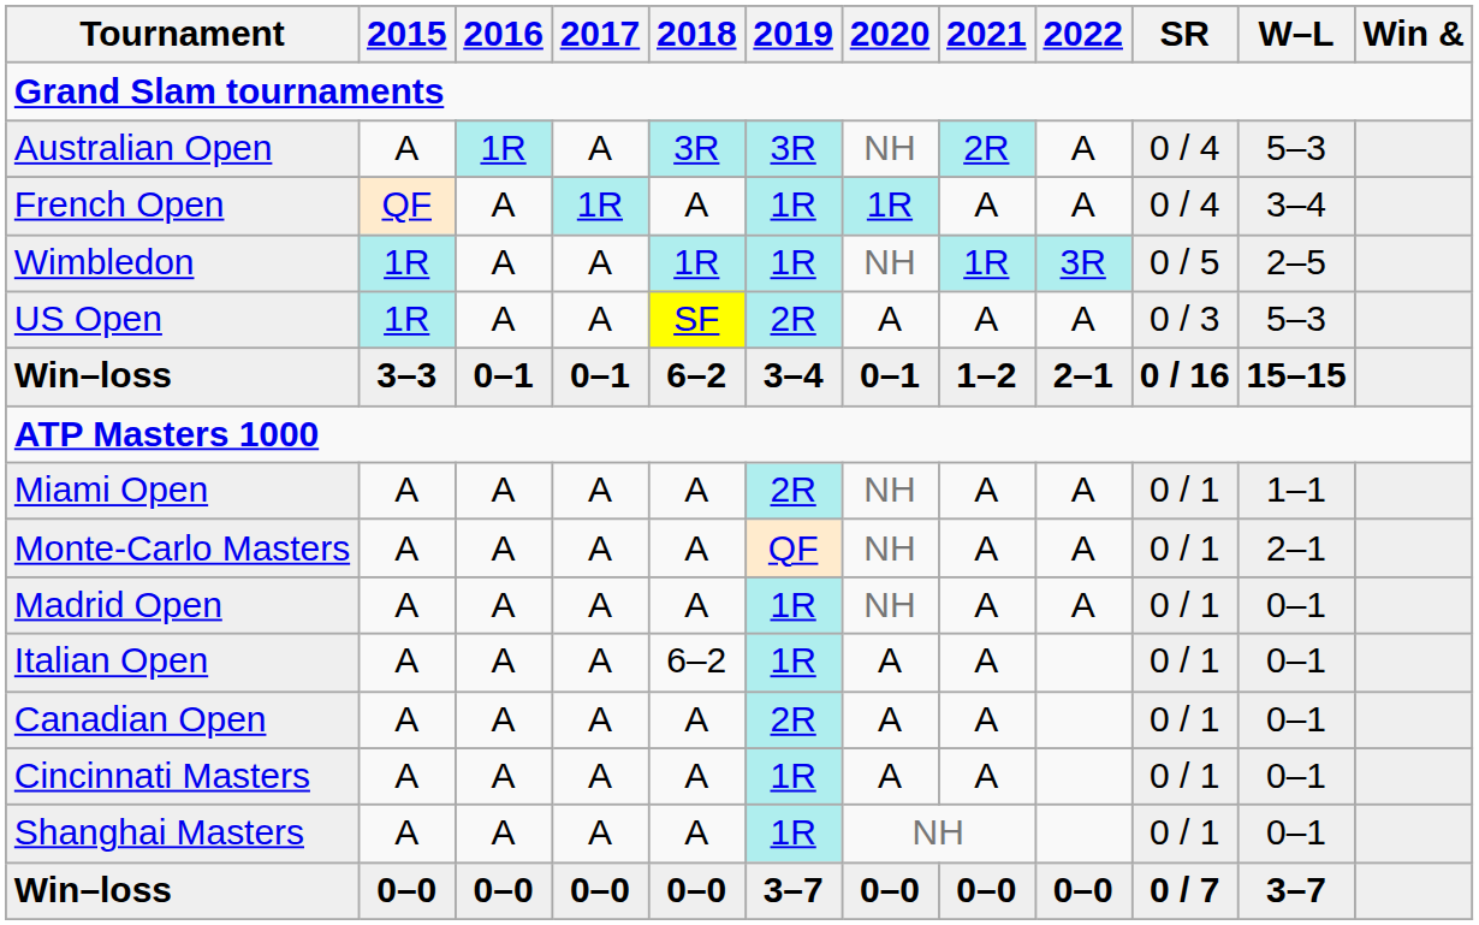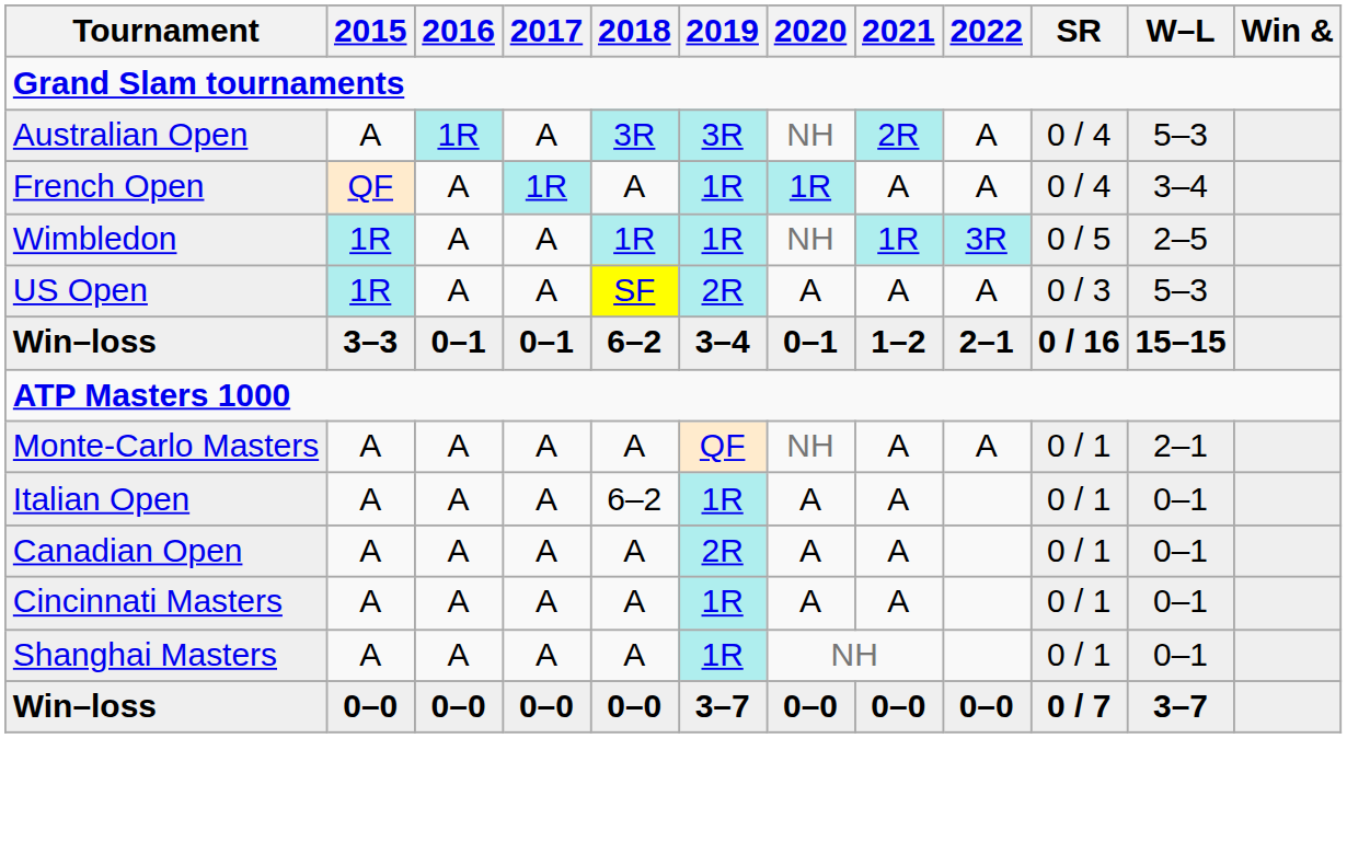 <table class=wikitable style=text-align:center>
 <tr>
 <th>Tournament</th>
 <th><a href='#'>2015</a></th>
 <th><a href='#'>2016</a></th>
 <th><a href='#'>2017</a></th>
 <th><a href='#'>2018</a></th>
 <th><a href='#'>2019</a></th>
 <th><a href='#'>2020</a></th>
 <th><a href='#'>2021</a></th>
 <th><a href='#'>2022</a></th>
 <th>SR</th>
 <th>W–L</th>
 <th>Win &</th>
 </tr>
 <tr>
 <td colspan="12" style="text-align:left"><a href='#'><strong>Grand Slam tournaments</strong></a></td>
 </tr>
 <tr>
 <td bgcolor=efefef align=left><a href='#'>Australian Open</a></td>
 <td>A</td>
 <td bgcolor=afeeee><a href='#'>1R</a></td>
 <td>A</td>
 <td bgcolor=afeeee><a href='#'>3R</a></td>
 <td bgcolor=afeeee><a href='#'>3R</a></td>
 <td style=color:#767676>NH</td>
 <td bgcolor=afeeee><a href='#'>2R</a></td>
 <td>A</td>
 <td bgcolor=efefef>0 / 4</td>
 <td bgcolor=efefef>5–3</td>
 <td bgcolor=efefef></td>
 </tr>
 <tr>
 <td bgcolor=efefef align=left><a href='#'>French Open</a></td>
 <td bgcolor=ffebcd><a href='#'>QF</a></td>
 <td>A</td>
 <td bgcolor=afeeee><a href='#'>1R</a></td>
 <td>A</td>
 <td bgcolor=afeeee><a href='#'>1R</a></td>
 <td bgcolor=afeeee><a href='#'>1R</a></td>
 <td>A</td>
 <td>A</td>
 <td bgcolor=efefef>0 / 4</td>
 <td bgcolor=efefef>3–4</td>
 <td bgcolor=efefef></td>
 </tr>
 <tr>
 <td bgcolor=efefef align=left><a href='#'>Wimbledon</a></td>
 <td bgcolor=afeeee><a href='#'>1R</a></td>
 <td>A</td>
 <td>A</td>
 <td bgcolor=afeeee><a href='#'>1R</a></td>
 <td bgcolor=afeeee><a href='#'>1R</a></td>
 <td style=color:#767676>NH</td>
 <td bgcolor=afeeee><a href='#'>1R</a></td>
 <td bgcolor=afeeee><a href='#'>3R</a></td>
 <td bgcolor=efefef>0 / 5</td>
 <td bgcolor=efefef>2–5</td>
 <td bgcolor=efefef></td>
 </tr>
 <tr>
 <td bgcolor=efefef align=left><a href='#'>US Open</a></td>
 <td bgcolor=afeeee><a href='#'>1R</a></td>
 <td>A</td>
 <td>A</td>
 <td style=background:yellow><a href='#'>SF</a></td>
 <td bgcolor=afeeee><a href='#'>2R</a></td>
 <td>A</td>
 <td>A</td>
 <td>A</td>
 <td bgcolor=efefef>0 / 3</td>
 <td bgcolor=efefef>5–3</td>
 <td bgcolor=efefef></td>
 </tr>
 <tr style=background:#efefef;font-weight:bold>
 <td style="text-align:left">Win–loss</td>
 <td>3–3</td>
 <td>0–1</td>
 <td>0–1</td>
 <td>6–2</td>
 <td>3–4</td>
 <td>0–1</td>
 <td>1–2</td>
 <td>2–1</td>
 <td>0 / 16</td>
 <td>15–15</td>
 <td></td>
 </tr>
 <tr>
 <td colspan="12" style="text-align:left"><strong><a href='#'>ATP Masters 1000</a></strong></td>
 </tr>
 <tr>
-<td bgcolor=efefef align=left><a href='#'>Miami Open</a></td>
-<td>A</td>
-<td>A</td>
-<td>A</td>
-<td>A</td>
-<td bgcolor=afeeee><a href='#'>2R</a></td>
-<td style=color:#767676>NH</td>
-<td>A</td>
-<td>A</td>
-<td bgcolor=efefef>0 / 1</td>
-<td bgcolor=efefef>1–1</td>
-<td bgcolor=efefef></td>
-</tr>
-<tr>
 <td bgcolor=efefef align=left><a href='#'>Monte-Carlo Masters</a></td>
 <td>A</td>
 <td>A</td>
 <td>A</td>
 <td>A</td>
 <td bgcolor=ffebcd><a href='#'>QF</a></td>
 <td style=color:#767676>NH</td>
 <td>A</td>
 <td>A</td>
 <td bgcolor=efefef>0 / 1</td>
 <td bgcolor=efefef>2–1</td>
-<td bgcolor=efefef></td>
-</tr>
-<tr>
-<td bgcolor=efefef align=left><a href='#'>Madrid Open</a></td>
-<td>A</td>
-<td>A</td>
-<td>A</td>
-<td>A</td>
-<td bgcolor=afeeee><a href='#'>1R</a></td>
-<td style=color:#767676>NH</td>
-<td>A</td>
-<td>A</td>
-<td bgcolor=efefef>0 / 1</td>
-<td bgcolor=efefef>0–1</td>
 <td bgcolor=efefef></td>
 </tr>
 <tr>
 <td bgcolor=efefef align=left><a href='#'>Italian Open</a></td>
 <td>A</td>
 <td>A</td>
 <td>A</td>
 <td>6–2</td>
 <td bgcolor=afeeee><a href='#'>1R</a></td>
 <td>A</td>
 <td>A</td>
 <td></td>
 <td bgcolor=efefef>0 / 1</td>
 <td bgcolor=efefef>0–1</td>
 <td bgcolor=efefef></td>
 </tr>
 <tr>
 <td bgcolor=efefef align=left><a href='#'>Canadian Open</a></td>
 <td>A</td>
 <td>A</td>
 <td>A</td>
 <td>A</td>
 <td bgcolor=afeeee><a href='#'>2R</a></td>
 <td>A</td>
 <td>A</td>
 <td></td>
 <td bgcolor=efefef>0 / 1</td>
 <td bgcolor=efefef>0–1</td>
 <td bgcolor=efefef></td>
 </tr>
 <tr>
 <td bgcolor=efefef align=left><a href='#'>Cincinnati Masters</a></td>
 <td>A</td>
 <td>A</td>
 <td>A</td>
 <td>A</td>
 <td bgcolor=afeeee><a href='#'>1R</a></td>
 <td>A</td>
 <td>A</td>
 <td></td>
 <td bgcolor=efefef>0 / 1</td>
 <td bgcolor=efefef>0–1</td>
 <td bgcolor=efefef></td>
 </tr>
 <tr>
 <td bgcolor=efefef align=left><a href='#'>Shanghai Masters</a></td>
 <td>A</td>
 <td>A</td>
 <td>A</td>
 <td>A</td>
 <td bgcolor=afeeee><a href='#'>1R</a></td>
 <td colspan=2 style=color:#767676>NH</td>
 <td></td>
 <td bgcolor=efefef>0 / 1</td>
 <td bgcolor=efefef>0–1</td>
 <td bgcolor=efefef></td>
 </tr>
 <tr style=background:#efefef;font-weight:bold>
 <td style="text-align:left">Win–loss</td>
 <td>0–0</td>
 <td>0–0</td>
 <td>0–0</td>
 <td>0–0</td>
 <td>3–7</td>
 <td>0–0</td>
 <td>0–0</td>
 <td>0–0</td>
 <td>0 / 7</td>
 <td>3–7</td>
 <td></td>
 </tr>
 </table>
